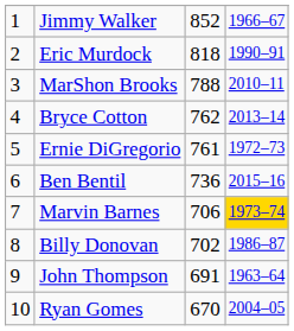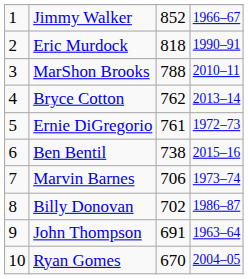 <table class="wikitable">
 <tr>
 </tr>
 <tr>
 <td>1</td>
 <td><a href='#'>Jimmy Walker</a></td>
 <td>852</td>
 <td style="font-size:80%;"><a href='#'>1966–67</a></td>
 </tr>
 <tr>
 <td>2</td>
 <td><a href='#'>Eric Murdock</a></td>
 <td>818</td>
 <td style="font-size:80%;"><a href='#'>1990–91</a></td>
 </tr>
 <tr>
 <td>3</td>
 <td><a href='#'>MarShon Brooks</a></td>
 <td>788</td>
 <td style="font-size:80%;"><a href='#'>2010–11</a></td>
 </tr>
 <tr>
 <td>4</td>
 <td><a href='#'>Bryce Cotton</a></td>
 <td>762</td>
 <td style="font-size:80%;"><a href='#'>2013–14</a></td>
 </tr>
 <tr>
 <td>5</td>
 <td><a href='#'>Ernie DiGregorio</a></td>
 <td>761</td>
 <td style="font-size:80%;"><a href='#'>1972–73</a></td>
 </tr>
 <tr>
 <td>6</td>
 <td><a href='#'>Ben Bentil</a></td>
-<td>736</td>
+<td>738</td>
 <td style="font-size:80%;"><a href='#'>2015–16</a></td>
 </tr>
 <tr>
 <td>7</td>
 <td><a href='#'>Marvin Barnes</a></td>
 <td>706</td>
-<td style="background: gold; font-size:80%;"><a href='#'>1973–74</a></td>
+<td style="font-size:80%;"><a href='#'>1973–74</a></td>
 </tr>
 <tr>
 <td>8</td>
 <td><a href='#'>Billy Donovan</a></td>
 <td>702</td>
 <td style="font-size:80%;"><a href='#'>1986–87</a></td>
 </tr>
 <tr>
 <td>9</td>
 <td><a href='#'>John Thompson</a></td>
 <td>691</td>
 <td style="font-size:80%;"><a href='#'>1963–64</a></td>
 </tr>
 <tr>
 <td>10</td>
 <td><a href='#'>Ryan Gomes</a></td>
 <td>670</td>
 <td style="font-size:80%;"><a href='#'>2004–05</a></td>
 </tr>
 </table>
